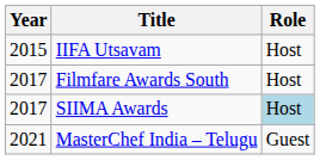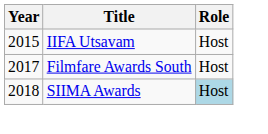 <table class="wikitable sortable">
 <tr>
 <th>Year</th>
 <th>Title</th>
 <th>Role</th>
 </tr>
 <tr>
 <td>2015</td>
 <td><a href='#'>IIFA Utsavam</a></td>
 <td>Host</td>
 </tr>
 <tr>
 <td>2017</td>
 <td><a href='#'>Filmfare Awards South</a></td>
 <td>Host</td>
 </tr>
 <tr>
-<td>2017</td>
+<td>2018</td>
 <td><a href='#'>SIIMA Awards</a></td>
 <td style="background: lightblue;">Host</td>
 </tr>
-<tr>
-<td>2021</td>
-<td><a href='#'>MasterChef India – Telugu</a></td>
-<td>Guest</td>
-</tr>
 </table>
